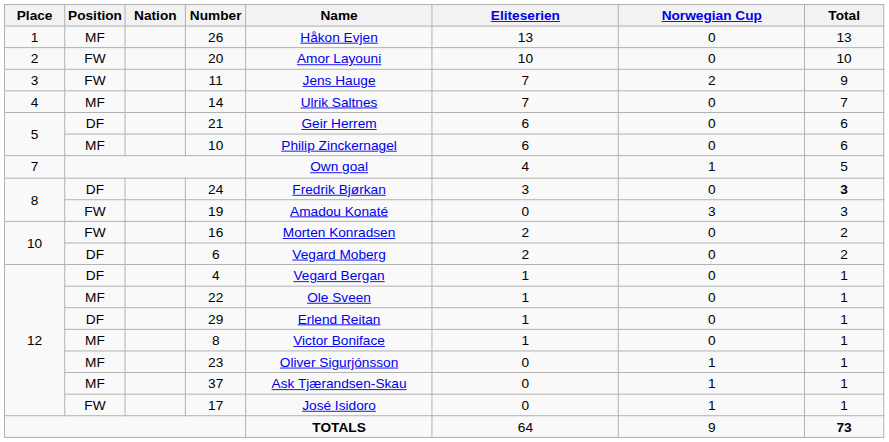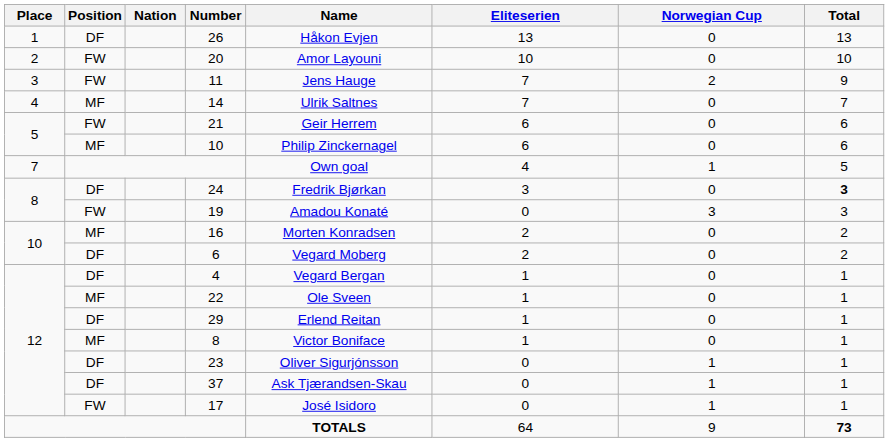 <table class="wikitable" style="font-size: 95%; text-align: center;">
 <tr>
 <th width=60>Place</th>
 <th width=60>Position</th>
 <th width=60>Nation</th>
 <th width=60>Number</th>
 <th width=200>Name</th>
 <th width=200><a href='#'>Eliteserien</a></th>
 <th width=200><a href='#'>Norwegian Cup</a></th>
 <th width=80><strong>Total</strong></th>
 </tr>
 <tr>
 <td>1</td>
-<td>MF</td>
+<td>DF</td>
 <td></td>
 <td>26</td>
 <td><a href='#'>Håkon Evjen</a></td>
 <td>13</td>
 <td>0</td>
 <td>13</td>
 </tr>
 <tr>
 <td>2</td>
 <td>FW</td>
 <td></td>
 <td>20</td>
 <td><a href='#'>Amor Layouni</a></td>
 <td>10</td>
 <td>0</td>
 <td>10</td>
 </tr>
 <tr>
 <td>3</td>
 <td>FW</td>
 <td></td>
 <td>11</td>
 <td><a href='#'>Jens Hauge</a></td>
 <td>7</td>
 <td>2</td>
 <td>9</td>
 </tr>
 <tr>
 <td>4</td>
 <td>MF</td>
 <td></td>
 <td>14</td>
 <td><a href='#'>Ulrik Saltnes</a></td>
 <td>7</td>
 <td>0</td>
 <td>7</td>
 </tr>
 <tr>
 <td rowspan="2">5</td>
-<td>DF</td>
+<td>FW</td>
 <td></td>
 <td>21</td>
 <td><a href='#'>Geir Herrem</a></td>
 <td>6</td>
 <td>0</td>
 <td>6</td>
 </tr>
 <tr>
 <td>MF</td>
 <td></td>
 <td>10</td>
 <td><a href='#'>Philip Zinckernagel</a></td>
 <td>6</td>
 <td>0</td>
 <td>6</td>
 </tr>
 <tr>
 <td>7</td>
 <td colspan="3"></td>
 <td><a href='#'>Own goal</a></td>
 <td>4</td>
 <td>1</td>
 <td>5</td>
 </tr>
 <tr>
 <td rowspan="2">8</td>
 <td>DF</td>
 <td></td>
 <td>24</td>
 <td><a href='#'>Fredrik Bjørkan</a></td>
 <td>3</td>
 <td>0</td>
 <td><strong>3</strong></td>
 </tr>
 <tr>
 <td>FW</td>
 <td></td>
 <td>19</td>
 <td><a href='#'>Amadou Konaté</a></td>
 <td>0</td>
 <td>3</td>
 <td>3</td>
 </tr>
 <tr>
 <td rowspan="2">10</td>
-<td>FW</td>
+<td>MF</td>
 <td></td>
 <td>16</td>
 <td><a href='#'>Morten Konradsen</a></td>
 <td>2</td>
 <td>0</td>
 <td>2</td>
 </tr>
 <tr>
 <td>DF</td>
 <td></td>
 <td>6</td>
 <td><a href='#'>Vegard Moberg</a></td>
 <td>2</td>
 <td>0</td>
 <td>2</td>
 </tr>
 <tr>
 <td rowspan="7">12</td>
 <td>DF</td>
 <td></td>
 <td>4</td>
 <td><a href='#'>Vegard Bergan</a></td>
 <td>1</td>
 <td>0</td>
 <td>1</td>
 </tr>
 <tr>
 <td>MF</td>
 <td></td>
 <td>22</td>
 <td><a href='#'>Ole Sveen</a></td>
 <td>1</td>
 <td>0</td>
 <td>1</td>
 </tr>
 <tr>
 <td>DF</td>
 <td></td>
 <td>29</td>
 <td><a href='#'>Erlend Reitan</a></td>
 <td>1</td>
 <td>0</td>
 <td>1</td>
 </tr>
 <tr>
 <td>MF</td>
 <td></td>
 <td>8</td>
 <td><a href='#'>Victor Boniface</a></td>
 <td>1</td>
 <td>0</td>
 <td>1</td>
 </tr>
 <tr>
-<td>MF</td>
+<td>DF</td>
 <td></td>
 <td>23</td>
 <td><a href='#'>Oliver Sigurjónsson</a></td>
 <td>0</td>
 <td>1</td>
 <td>1</td>
 </tr>
 <tr>
-<td>MF</td>
+<td>DF</td>
 <td></td>
 <td>37</td>
 <td><a href='#'>Ask Tjærandsen-Skau</a></td>
 <td>0</td>
 <td>1</td>
 <td>1</td>
 </tr>
 <tr>
 <td>FW</td>
 <td></td>
 <td>17</td>
 <td><a href='#'>José Isidoro</a></td>
 <td>0</td>
 <td>1</td>
 <td>1</td>
 </tr>
 <tr>
 <td colspan="4"></td>
 <td><strong>TOTALS</strong></td>
 <td>64</td>
 <td>9</td>
 <td><strong>73</strong></td>
 </tr>
 </table>
